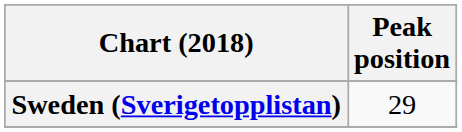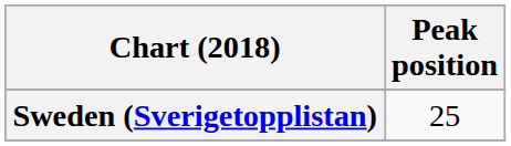 <table class="wikitable plainrowheaders sortable" style="text-align:center">
 <tr>
 <th scope="col">Chart (2018)</th>
 <th scope="col">Peak<br> position</th>
 </tr>
 <tr>
 </tr>
 <tr>
 </tr>
 <tr>
 </tr>
 <tr>
 </tr>
 <tr>
 </tr>
 <tr>
 </tr>
 <tr>
 <th scope="row">Sweden (<a href='#'>Sverigetopplistan</a>)</th>
-<td>29</td>
+<td>25</td>
 </tr>
 <tr>
 </tr>
 <tr>
 </tr>
 <tr>
 </tr>
 </table>
